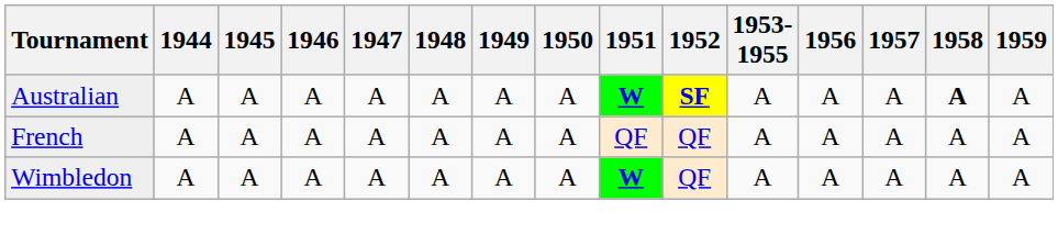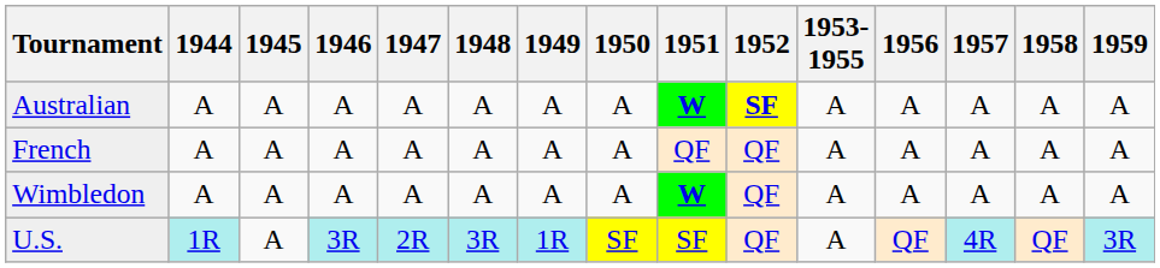 <table class="wikitable">
 <tr>
 <th>Tournament</th>
 <th>1944</th>
 <th>1945</th>
 <th>1946</th>
 <th>1947</th>
 <th>1948</th>
 <th>1949</th>
 <th>1950</th>
 <th>1951</th>
 <th>1952</th>
 <th>1953-1955</th>
 <th>1956</th>
 <th>1957</th>
 <th>1958</th>
 <th>1959</th>
 </tr>
 <tr>
 <td style="background:#EFEFEF;"><a href='#'>Australian</a></td>
 <td align="center">A</td>
 <td align="center">A</td>
 <td align="center">A</td>
 <td align="center">A</td>
 <td align="center">A</td>
 <td align="center">A</td>
 <td align="center">A</td>
 <td align="center" style="background:#00ff00;"><strong><a href='#'>W</a></strong></td>
 <td align="center" style="background:yellow;"><strong><a href='#'>SF</a></strong></td>
 <td align="center">A</td>
 <td align="center">A</td>
 <td align="center">A</td>
-<td align="center"><strong>A</strong></td>
+<td align="center">A</td>
 <td align="center">A</td>
 </tr>
 <tr>
 <td style="background:#EFEFEF;"><a href='#'>French</a></td>
 <td align="center">A</td>
 <td align="center">A</td>
 <td align="center">A</td>
 <td align="center">A</td>
 <td align="center">A</td>
 <td align="center">A</td>
 <td align="center">A</td>
 <td align="center" style="background:#ffebcd;"><a href='#'>QF</a></td>
 <td align="center" style="background:#ffebcd;"><a href='#'>QF</a></td>
 <td align="center">A</td>
 <td align="center">A</td>
 <td align="center">A</td>
 <td align="center">A</td>
 <td align="center">A</td>
 </tr>
 <tr>
 <td style="background:#EFEFEF;"><a href='#'>Wimbledon</a></td>
 <td align="center">A</td>
 <td align="center">A</td>
 <td align="center">A</td>
 <td align="center">A</td>
 <td align="center">A</td>
 <td align="center">A</td>
 <td align="center">A</td>
 <td align="center" style="background:#00ff00;"><strong><a href='#'>W</a></strong></td>
 <td align="center" style="background:#ffebcd;"><a href='#'>QF</a></td>
 <td align="center">A</td>
 <td align="center">A</td>
 <td align="center">A</td>
 <td align="center">A</td>
 <td align="center">A</td>
 </tr>
+<tr>
+<td style="background:#EFEFEF;"><a href='#'>U.S.</a></td>
+<td align="center" style="background:#afeeee;"><a href='#'>1R</a></td>
+<td align="center">A</td>
+<td align="center" style="background:#afeeee;"><a href='#'>3R</a></td>
+<td align="center" style="background:#afeeee;"><a href='#'>2R</a></td>
+<td align="center" style="background:#afeeee;"><a href='#'>3R</a></td>
+<td align="center" style="background:#afeeee;"><a href='#'>1R</a></td>
+<td align="center" style="background:yellow;"><a href='#'>SF</a></td>
+<td align="center" style="background:yellow;"><a href='#'>SF</a></td>
+<td align="center" style="background:#ffebcd;"><a href='#'>QF</a></td>
+<td align="center">A</td>
+<td align="center" style="background:#ffebcd;"><a href='#'>QF</a></td>
+<td align="center" style="background:#afeeee;"><a href='#'>4R</a></td>
+<td align="center" style="background:#ffebcd;"><a href='#'>QF</a></td>
+<td align="center" style="background:#afeeee;"><a href='#'>3R</a></td>
+</tr>
 </table>
